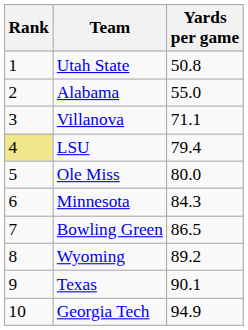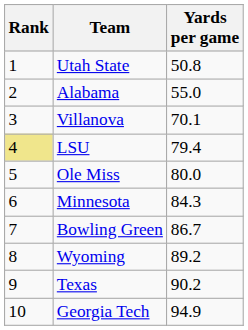 <table class="wikitable sortable">
 <tr>
 <th>Rank</th>
 <th>Team</th>
 <th>Yards<br>per game</th>
 </tr>
 <tr>
 <td>1</td>
 <td><a href='#'>Utah State</a></td>
 <td>50.8</td>
 </tr>
 <tr>
 <td>2</td>
 <td><a href='#'>Alabama</a></td>
 <td>55.0</td>
 </tr>
 <tr>
 <td>3</td>
 <td><a href='#'>Villanova</a></td>
-<td>71.1</td>
+<td>70.1</td>
 </tr>
 <tr>
 <td style="background: khaki;">4</td>
 <td><a href='#'>LSU</a></td>
 <td>79.4</td>
 </tr>
 <tr>
 <td>5</td>
 <td><a href='#'>Ole Miss</a></td>
 <td>80.0</td>
 </tr>
 <tr>
 <td>6</td>
 <td><a href='#'>Minnesota</a></td>
 <td>84.3</td>
 </tr>
 <tr>
 <td>7</td>
 <td><a href='#'>Bowling Green</a></td>
-<td>86.5</td>
+<td>86.7</td>
 </tr>
 <tr>
 <td>8</td>
 <td><a href='#'>Wyoming</a></td>
 <td>89.2</td>
 </tr>
 <tr>
 <td>9</td>
 <td><a href='#'>Texas</a></td>
-<td>90.1</td>
+<td>90.2</td>
 </tr>
 <tr>
 <td>10</td>
 <td><a href='#'>Georgia Tech</a></td>
 <td>94.9</td>
 </tr>
 </table>
